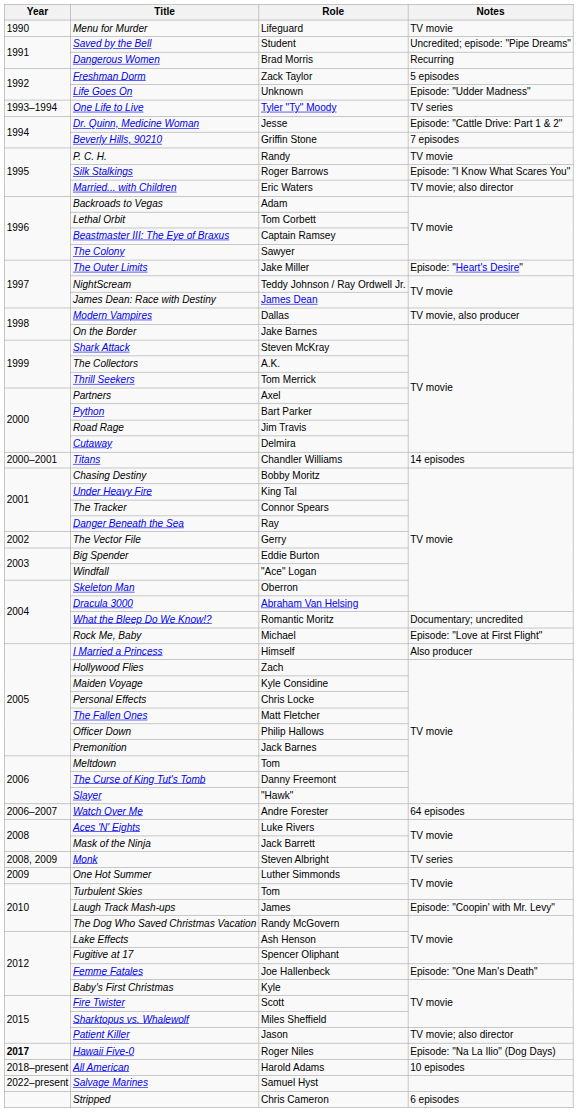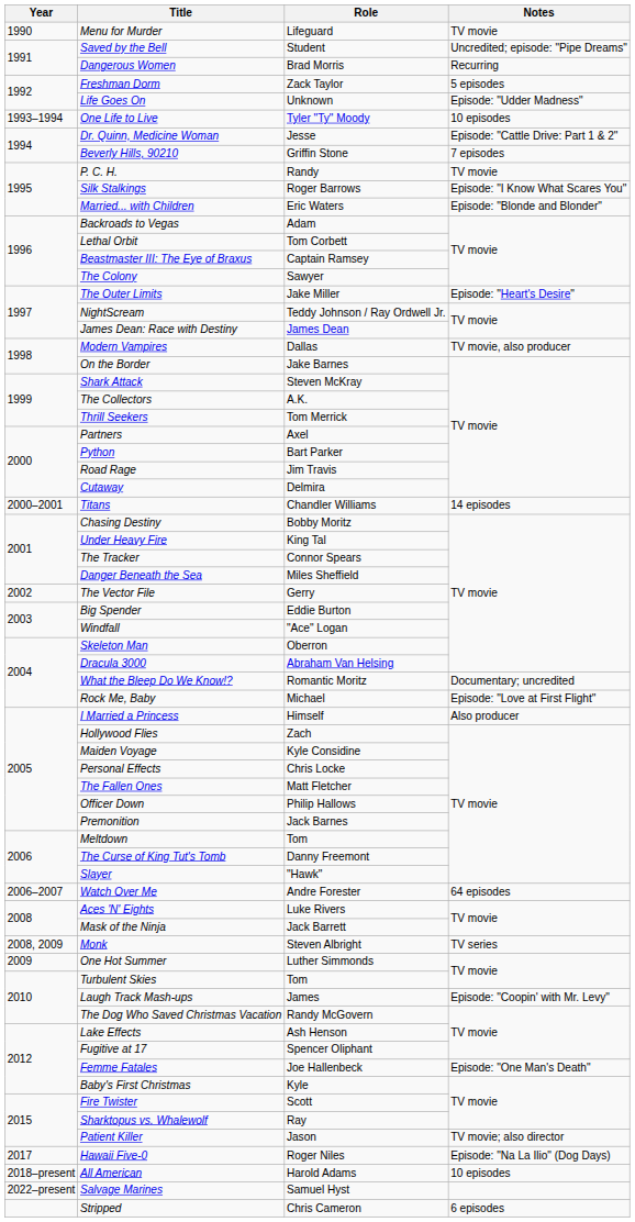 <table class="wikitable sortable">
 <tr>
 <th>Year</th>
 <th>Title</th>
 <th>Role</th>
 <th class="unsortable">Notes</th>
 </tr>
 <tr>
 <td>1990</td>
 <td><em>Menu for Murder</em></td>
 <td>Lifeguard</td>
 <td>TV movie</td>
 </tr>
 <tr>
 <td rowspan="2">1991</td>
 <td><em><a href='#'>Saved by the Bell</a></em></td>
 <td>Student</td>
 <td>Uncredited; episode: "Pipe Dreams"</td>
 </tr>
 <tr>
 <td><em><a href='#'>Dangerous Women</a></em></td>
 <td>Brad Morris</td>
 <td>Recurring</td>
 </tr>
 <tr>
 <td rowspan="2">1992</td>
 <td><em><a href='#'>Freshman Dorm</a></em></td>
 <td>Zack Taylor</td>
 <td>5 episodes</td>
 </tr>
 <tr>
 <td><em><a href='#'>Life Goes On</a></em></td>
 <td>Unknown</td>
 <td>Episode: "Udder Madness"</td>
 </tr>
 <tr>
 <td>1993–1994</td>
 <td><em><a href='#'>One Life to Live</a></em></td>
 <td><a href='#'>Tyler "Ty" Moody</a></td>
-<td>TV series</td>
+<td>10 episodes</td>
 </tr>
 <tr>
 <td rowspan="2">1994</td>
 <td><em><a href='#'>Dr. Quinn, Medicine Woman</a></em></td>
 <td>Jesse</td>
 <td>Episode: "Cattle Drive: Part 1 & 2"</td>
 </tr>
 <tr>
 <td><em><a href='#'>Beverly Hills, 90210</a></em></td>
 <td>Griffin Stone</td>
 <td>7 episodes</td>
 </tr>
 <tr>
 <td rowspan="3">1995</td>
 <td><em>P. C. H.</em></td>
 <td>Randy</td>
 <td>TV movie</td>
 </tr>
 <tr>
 <td><em><a href='#'>Silk Stalkings</a></em></td>
 <td>Roger Barrows</td>
 <td>Episode: "I Know What Scares You"</td>
 </tr>
 <tr>
 <td><em><a href='#'>Married... with Children</a></em></td>
 <td>Eric Waters</td>
-<td>TV movie; also director</td>
+<td>Episode: "Blonde and Blonder"</td>
 </tr>
 <tr>
 <td rowspan="4">1996</td>
 <td><em>Backroads to Vegas</em></td>
 <td>Adam</td>
 <td rowspan="4">TV movie</td>
 </tr>
 <tr>
 <td><em>Lethal Orbit</em></td>
 <td>Tom Corbett</td>
 </tr>
 <tr>
 <td><em><a href='#'>Beastmaster III: The Eye of Braxus</a></em></td>
 <td>Captain Ramsey</td>
 </tr>
 <tr>
 <td><em><a href='#'>The Colony</a></em></td>
 <td>Sawyer</td>
 </tr>
 <tr>
 <td rowspan="3">1997</td>
 <td><em><a href='#'>The Outer Limits</a></em></td>
 <td>Jake Miller</td>
 <td>Episode: "<a href='#'>Heart's Desire</a>"</td>
 </tr>
 <tr>
 <td><em>NightScream</em></td>
 <td>Teddy Johnson / Ray Ordwell Jr.</td>
 <td rowspan="2">TV movie</td>
 </tr>
 <tr>
 <td><em>James Dean: Race with Destiny</em></td>
 <td><a href='#'>James Dean</a></td>
 </tr>
 <tr>
 <td rowspan="2">1998</td>
 <td><em><a href='#'>Modern Vampires</a></em></td>
 <td>Dallas</td>
 <td>TV movie, also producer</td>
 </tr>
 <tr>
 <td><em>On the Border</em></td>
 <td>Jake Barnes</td>
 <td rowspan="8">TV movie</td>
 </tr>
 <tr>
 <td rowspan="3">1999</td>
 <td><em><a href='#'>Shark Attack</a></em></td>
 <td>Steven McKray</td>
 </tr>
 <tr>
 <td><em>The Collectors</em></td>
 <td>A.K.</td>
 </tr>
 <tr>
 <td><em><a href='#'>Thrill Seekers</a></em></td>
 <td>Tom Merrick</td>
 </tr>
 <tr>
 <td rowspan="4">2000</td>
 <td><em>Partners</em></td>
 <td>Axel</td>
 </tr>
 <tr>
 <td><em><a href='#'>Python</a></em></td>
 <td>Bart Parker</td>
 </tr>
 <tr>
 <td><em>Road Rage</em></td>
 <td>Jim Travis</td>
 </tr>
 <tr>
 <td><em><a href='#'>Cutaway</a></em></td>
 <td>Delmira</td>
 </tr>
 <tr>
 <td>2000–2001</td>
 <td><em><a href='#'>Titans</a></em></td>
 <td>Chandler Williams</td>
 <td>14 episodes</td>
 </tr>
 <tr>
 <td rowspan="4">2001</td>
 <td><em>Chasing Destiny</em></td>
 <td>Bobby Moritz</td>
 <td rowspan="9">TV movie</td>
 </tr>
 <tr>
 <td><em><a href='#'>Under Heavy Fire</a></em></td>
 <td>King Tal</td>
 </tr>
 <tr>
 <td><em>The Tracker</em></td>
 <td>Connor Spears</td>
 </tr>
 <tr>
 <td><em><a href='#'>Danger Beneath the Sea</a></em></td>
-<td>Ray</td>
+<td>Miles Sheffield</td>
 </tr>
 <tr>
 <td>2002</td>
 <td><em>The Vector File</em></td>
 <td>Gerry</td>
 </tr>
 <tr>
 <td rowspan="2">2003</td>
 <td><em>Big Spender</em></td>
 <td>Eddie Burton</td>
 </tr>
 <tr>
 <td><em>Windfall</em></td>
 <td>"Ace" Logan</td>
 </tr>
 <tr>
 <td rowspan="4">2004</td>
 <td><em><a href='#'>Skeleton Man</a></em></td>
 <td>Oberron</td>
 </tr>
 <tr>
 <td><em><a href='#'>Dracula 3000</a></em></td>
 <td><a href='#'>Abraham Van Helsing</a></td>
 </tr>
 <tr>
 <td><em><a href='#'>What the Bleep Do We Know!?</a></em></td>
 <td>Romantic Moritz</td>
 <td>Documentary; uncredited</td>
 </tr>
 <tr>
 <td><em>Rock Me, Baby</em></td>
 <td>Michael</td>
 <td>Episode: "Love at First Flight"</td>
 </tr>
 <tr>
 <td rowspan="7">2005</td>
 <td><em><a href='#'>I Married a Princess</a></em></td>
 <td>Himself</td>
 <td>Also producer</td>
 </tr>
 <tr>
 <td><em>Hollywood Flies</em></td>
 <td>Zach</td>
 <td rowspan="9">TV movie</td>
 </tr>
 <tr>
 <td><em>Maiden Voyage</em></td>
 <td>Kyle Considine</td>
 </tr>
 <tr>
 <td><em>Personal Effects</em></td>
 <td>Chris Locke</td>
 </tr>
 <tr>
 <td><em><a href='#'>The Fallen Ones</a></em></td>
 <td>Matt Fletcher</td>
 </tr>
 <tr>
 <td><em>Officer Down</em></td>
 <td>Philip Hallows</td>
 </tr>
 <tr>
 <td><em>Premonition</em></td>
 <td>Jack Barnes</td>
 </tr>
 <tr>
 <td rowspan="3">2006</td>
 <td><em>Meltdown</em></td>
 <td>Tom</td>
 </tr>
 <tr>
 <td><em><a href='#'>The Curse of King Tut's Tomb</a></em></td>
 <td>Danny Freemont</td>
 </tr>
 <tr>
 <td><em><a href='#'>Slayer</a></em></td>
 <td>"Hawk"</td>
 </tr>
 <tr>
 <td>2006–2007</td>
 <td><em><a href='#'>Watch Over Me</a></em></td>
 <td>Andre Forester</td>
 <td>64 episodes</td>
 </tr>
 <tr>
 <td rowspan="2">2008</td>
 <td><em><a href='#'>Aces 'N' Eights</a></em></td>
 <td>Luke Rivers</td>
 <td rowspan="2">TV movie</td>
 </tr>
 <tr>
 <td><em>Mask of the Ninja</em></td>
 <td>Jack Barrett</td>
 </tr>
 <tr>
 <td>2008, 2009</td>
 <td><em><a href='#'>Monk</a></em></td>
 <td>Steven Albright</td>
 <td>TV series</td>
 </tr>
 <tr>
 <td>2009</td>
 <td><em>One Hot Summer</em></td>
 <td>Luther Simmonds</td>
 <td rowspan="2">TV movie</td>
 </tr>
 <tr>
 <td rowspan="3">2010</td>
 <td><em>Turbulent Skies</em></td>
 <td>Tom</td>
 </tr>
 <tr>
 <td><em>Laugh Track Mash-ups</em></td>
 <td>James</td>
 <td>Episode: "Coopin' with Mr. Levy"</td>
 </tr>
 <tr>
 <td><em>The Dog Who Saved Christmas Vacation</em></td>
 <td>Randy McGovern</td>
 <td rowspan="3">TV movie</td>
 </tr>
 <tr>
 <td rowspan="4">2012</td>
 <td><em>Lake Effects</em></td>
 <td>Ash Henson</td>
 </tr>
 <tr>
 <td><em>Fugitive at 17</em></td>
 <td>Spencer Oliphant</td>
 </tr>
 <tr>
 <td><em><a href='#'>Femme Fatales</a></em></td>
 <td>Joe Hallenbeck</td>
 <td>Episode: "One Man's Death"</td>
 </tr>
 <tr>
 <td><em>Baby's First Christmas</em></td>
 <td>Kyle</td>
 <td rowspan="3">TV movie</td>
 </tr>
 <tr>
 <td rowspan="3">2015</td>
 <td><em><a href='#'>Fire Twister</a></em></td>
 <td>Scott</td>
 </tr>
 <tr>
 <td><em><a href='#'>Sharktopus vs. Whalewolf</a></em></td>
-<td>Miles Sheffield</td>
+<td>Ray</td>
 </tr>
 <tr>
 <td><em><a href='#'>Patient Killer</a></em></td>
 <td>Jason</td>
 <td>TV movie; also director</td>
 </tr>
 <tr>
-<td><strong>2017</strong></td>
+<td>2017</td>
 <td><em><a href='#'>Hawaii Five-0</a></em></td>
 <td>Roger Niles</td>
 <td>Episode: "Na La Ilio" (Dog Days)</td>
 </tr>
 <tr>
 <td>2018–present</td>
 <td><em><a href='#'>All American</a></em></td>
 <td>Harold Adams</td>
 <td>10 episodes</td>
 </tr>
 <tr>
 <td>2022–present</td>
 <td><em><a href='#'>Salvage Marines</a></em></td>
 <td>Samuel Hyst</td>
 <td></td>
 </tr>
 <tr>
 <td></td>
 <td><em>Stripped</em></td>
 <td>Chris Cameron</td>
 <td>6 episodes</td>
 </tr>
 </table>
